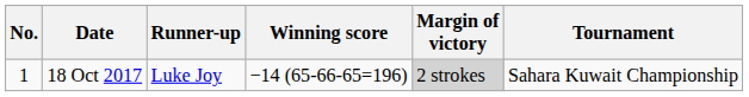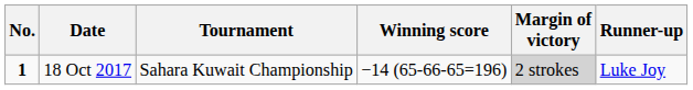 <table class="wikitable" style="font-size:95%;">
 <tr>
 <th>No.</th>
 <th>Date</th>
-<th>Runner-up</th>
+<th>Tournament</th>
 <th>Winning score</th>
 <th>Margin of<br>victory</th>
-<th>Tournament</th>
+<th>Runner-up</th>
 </tr>
 <tr>
-<td align=center>1</td>
+<td align=center><strong>1</strong></td>
 <td align=right>18 Oct <a href='#'>2017</a></td>
-<td> <a href='#'>Luke Joy</a></td>
+<td>Sahara Kuwait Championship</td>
 <td>−14 (65-66-65=196)</td>
 <td style="background: lightgrey;">2 strokes</td>
-<td>Sahara Kuwait Championship</td>
+<td> <a href='#'>Luke Joy</a></td>
 </tr>
 </table>
